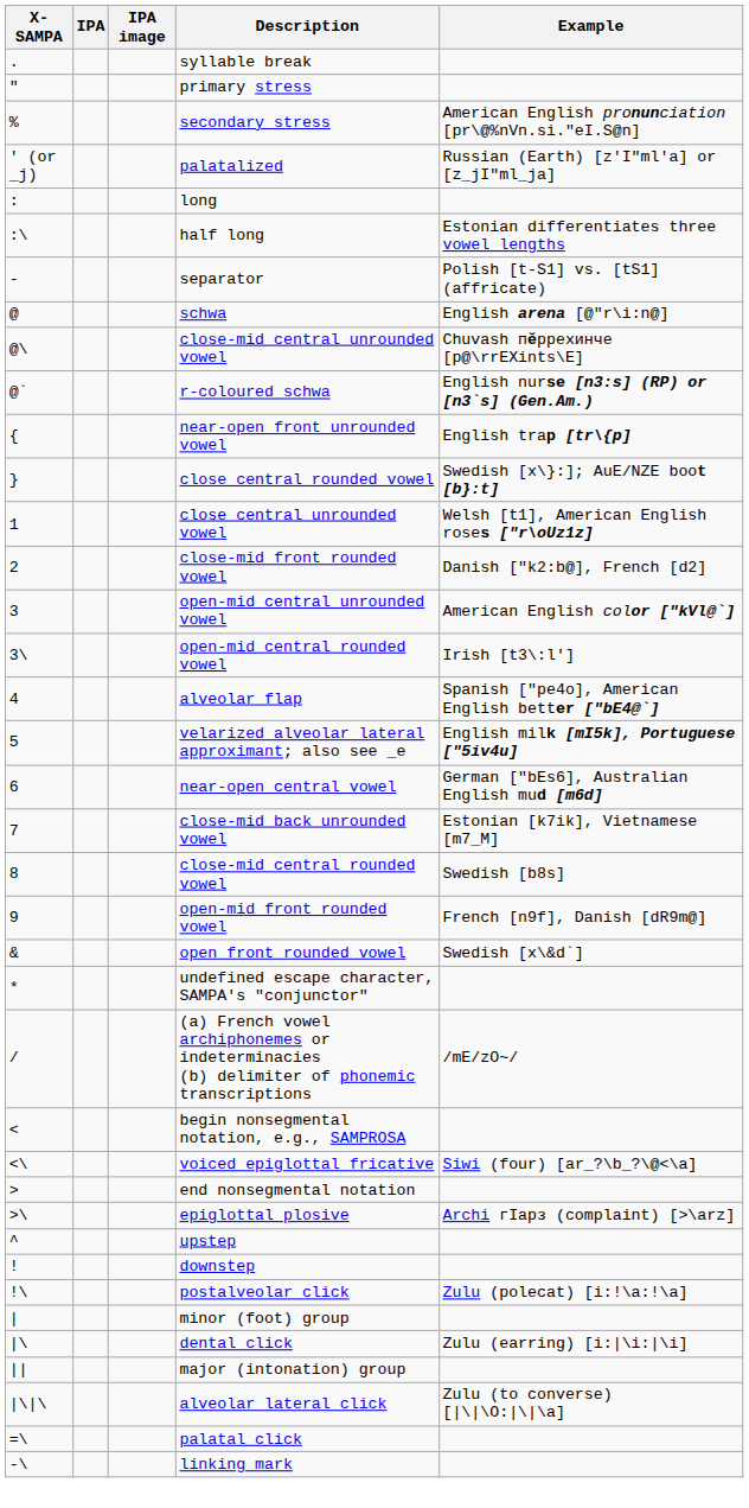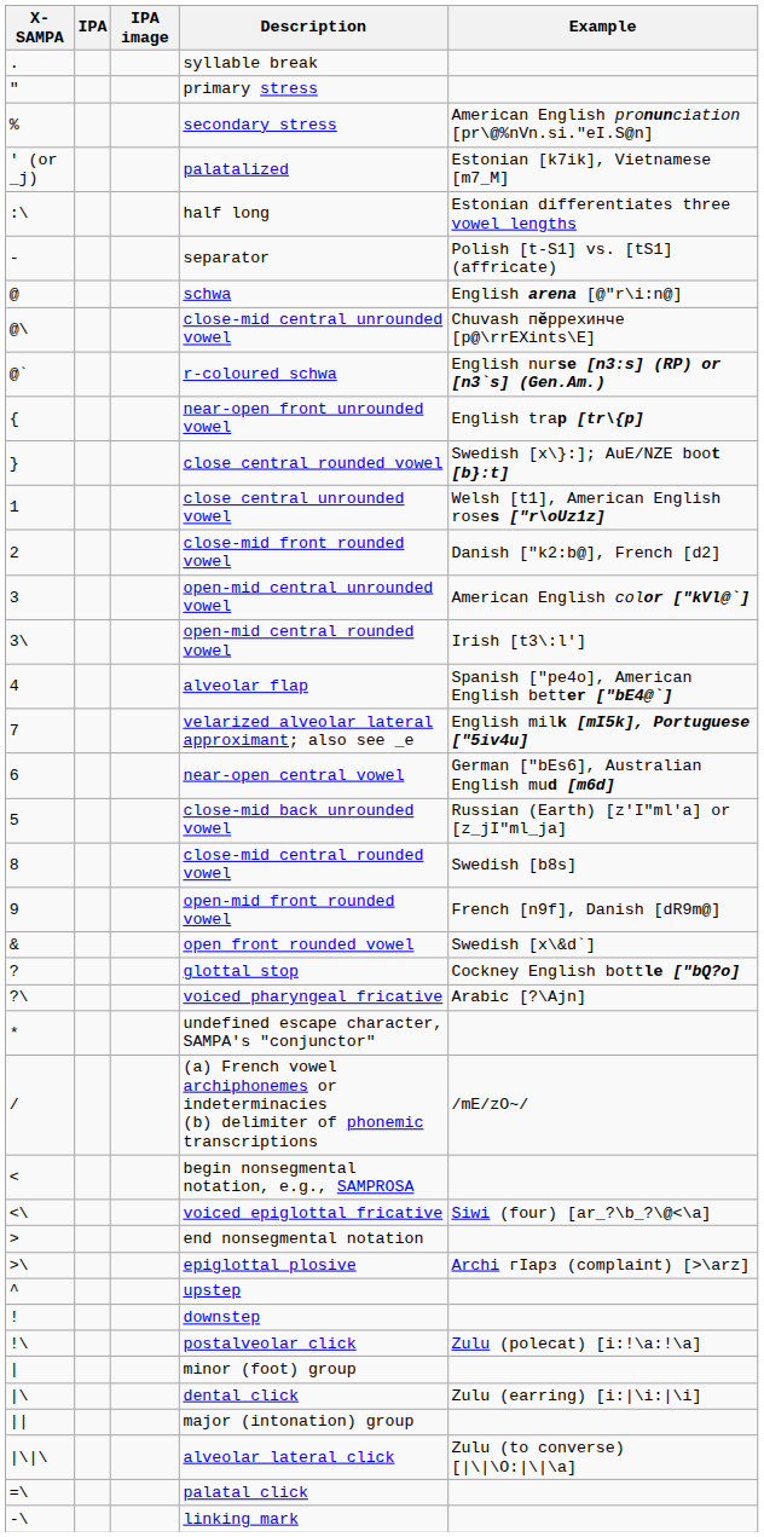 <table class="wikitable sortable">
 <tr>
 <th>X-SAMPA</th>
 <th>IPA</th>
 <th>IPA image</th>
 <th>Description</th>
 <th>Example</th>
 </tr>
 <tr>
 <td><code>.</code></td>
 <td></td>
 <td></td>
 <td>syllable break</td>
 <td> </td>
 </tr>
 <tr>
 <td><code>"</code></td>
 <td></td>
 <td></td>
 <td>primary <a href='#'>stress</a></td>
 <td> </td>
 </tr>
 <tr>
 <td><code>%</code></td>
 <td></td>
 <td></td>
 <td><a href='#'>secondary stress</a></td>
 <td>American English <em>pro<strong>nun</strong>ciation</em> <code>[pr\@%nVn.si."eI.S@n]</code></td>
 </tr>
 <tr>
 <td><code>'</code> (or <code>_j</code>)</td>
 <td></td>
 <td></td>
 <td><a href='#'>palatalized</a></td>
-<td>Russian  (Earth) <code>[z'I"ml'a]</code> or <code>[z_jI"ml_ja]</code></td>
-</tr>
-<tr>
-<td><code>:</code></td>
-<td></td>
-<td></td>
-<td>long</td>
-<td> </td>
+<td>Estonian  <code>[k7ik]</code>, Vietnamese  <code>[m7_M]</code></td>
 </tr>
 <tr>
 <td><code>:\</code></td>
 <td></td>
 <td></td>
 <td>half long</td>
 <td>Estonian differentiates three <a href='#'>vowel lengths</a></td>
 </tr>
 <tr>
 <td><code>-</code></td>
 <td></td>
 <td> </td>
 <td>separator</td>
 <td>Polish  <code>[t-S1]</code> vs.  <code>[tS1]</code> (affricate)</td>
 </tr>
 <tr>
 <td><code>@</code></td>
 <td></td>
 <td></td>
 <td><a href='#'>schwa</a></td>
 <td>English <strong><em>a<strong>ren</strong>a</em></strong> <code>[@"r\i:n@]</code></td>
 </tr>
 <tr>
 <td><code>@\</code></td>
 <td></td>
 <td></td>
 <td><a href='#'>close-mid central unrounded vowel</a></td>
 <td>Chuvash п<strong>ӗ</strong>ррехинче <code>[p@\rrEXints\E]</code></td>
 </tr>
 <tr>
 <td><code>@`</code></td>
 <td></td>
 <td></td>
 <td><a href='#'>r-coloured schwa</a></td>
 <td>English </em>n</strong>ur<strong>se<em> <code>[n3:s]</code> (RP) or <code>[n3`s]</code> (Gen.Am.)</td>
 </tr>
 <tr>
 <td><code>{</code></td>
 <td></td>
 <td></td>
 <td><a href='#'>near-open front unrounded vowel</a></td>
 <td>English </em>tr</strong>a<strong>p<em> <code>[tr\{p]</code></td>
 </tr>
 <tr>
 <td><code>}</code></td>
 <td></td>
 <td></td>
 <td><a href='#'>close central rounded vowel</a></td>
 <td>Swedish  <code>[x\}:]</code>; AuE/NZE </em>b</strong>oo<strong>t<em> <code>[b}:t]</code></td>
 </tr>
 <tr>
 <td><code>1</code></td>
 <td></td>
 <td></td>
 <td><a href='#'>close central unrounded vowel</a></td>
 <td>Welsh  <code>[t1]</code>, American English </em>ros</strong>e<strong>s<em> <code>["r\oUz1z]</code></td>
 </tr>
 <tr>
 <td><code>2</code></td>
 <td></td>
 <td></td>
 <td><a href='#'>close-mid front rounded vowel</a></td>
 <td>Danish  <code>["k2:b@]</code>, French  <code>[d2]</code></td>
 </tr>
 <tr>
 <td><code>3</code></td>
 <td></td>
 <td></td>
 <td><a href='#'>open-mid central unrounded vowel</a></td>
 <td>American English <em>col<strong>or<strong><em> <code>["kVl@`]</code></td>
 </tr>
 <tr>
 <td><code>3\</code></td>
 <td></td>
 <td></td>
 <td><a href='#'>open-mid central rounded vowel</a></td>
 <td>Irish  <code>[t3\:l']</code></td>
 </tr>
 <tr>
 <td><code>4</code></td>
 <td></td>
 <td></td>
 <td><a href='#'>alveolar flap</a></td>
 <td>Spanish  <code>["pe4o]</code>, American English </em>be</strong>tt<strong>er<em> <code>["bE4@`]</code></td>
 </tr>
 <tr>
-<td><code>5</code></td>
+<td><code>7</code></td>
 <td></td>
 <td></td>
 <td><a href='#'>velarized alveolar lateral approximant</a>; also see <code>_e</code></td>
 <td>English </em>mi</strong>l<strong>k<em> <code>[mI5k]</code>, Portuguese  <code>["5iv4u]</code></td>
 </tr>
 <tr>
 <td><code>6</code></td>
 <td></td>
 <td></td>
 <td><a href='#'>near-open central vowel</a></td>
 <td>German  <code>["bEs6]</code>, Australian English </em>m</strong>u<strong>d<em> <code>[m6d]</code></td>
 </tr>
 <tr>
-<td><code>7</code></td>
+<td><code>5</code></td>
 <td></td>
 <td></td>
 <td><a href='#'>close-mid back unrounded vowel</a></td>
-<td>Estonian  <code>[k7ik]</code>, Vietnamese  <code>[m7_M]</code></td>
+<td>Russian  (Earth) <code>[z'I"ml'a]</code> or <code>[z_jI"ml_ja]</code></td>
 </tr>
 <tr>
 <td><code>8</code></td>
 <td></td>
 <td></td>
 <td><a href='#'>close-mid central rounded vowel</a></td>
 <td>Swedish  <code>[b8s]</code></td>
 </tr>
 <tr>
 <td><code>9</code></td>
 <td></td>
 <td></td>
 <td><a href='#'>open-mid front rounded vowel</a></td>
 <td>French  <code>[n9f]</code>, Danish  <code>[dR9m@]</code></td>
 </tr>
 <tr>
 <td><code>&</code></td>
 <td></td>
 <td></td>
 <td><a href='#'>open front rounded vowel</a></td>
 <td>Swedish  <code>[x\&d`]</code></td>
+</tr>
+<tr>
+<td><code>?</code></td>
+<td></td>
+<td></td>
+<td><a href='#'>glottal stop</a></td>
+<td>Cockney English </em>bo</strong>tt<strong>le<em> <code>["bQ?o]</code></td>
+</tr>
+<tr>
+<td><code>?\</code></td>
+<td></td>
+<td></td>
+<td><a href='#'>voiced pharyngeal fricative</a></td>
+<td>Arabic   <code>[?\Ajn]</code></td>
 </tr>
 <tr>
 <td><code>*</code></td>
 <td></td>
 <td> </td>
 <td>undefined escape character, SAMPA's "conjunctor"</td>
 <td> </td>
 </tr>
 <tr>
 <td><code>/</code></td>
 <td></td>
 <td></td>
 <td>(a) French vowel <a href='#'>archiphonemes</a> or indeterminacies<br>(b) delimiter of <a href='#'>phonemic</a> transcriptions</td>
 <td> <code>/mE/zO~/</code></td>
 </tr>
 <tr>
 <td><code><</code></td>
 <td></td>
 <td></td>
 <td>begin nonsegmental notation, e.g., <a href='#'>SAMPROSA</a></td>
 <td> </td>
 </tr>
 <tr>
 <td><code><\</code></td>
 <td></td>
 <td></td>
 <td><a href='#'>voiced epiglottal fricative</a></td>
 <td><a href='#'>Siwi</a>  (four) <code>[ar_?\b_?\@<\a]</code></td>
 </tr>
 <tr>
 <td><code>></code></td>
 <td></td>
 <td></td>
 <td>end nonsegmental notation</td>
 <td> </td>
 </tr>
 <tr>
 <td><code>>\</code></td>
 <td></td>
 <td></td>
 <td><a href='#'>epiglottal plosive</a></td>
 <td><a href='#'>Archi</a> гӀарз (complaint) <code>[>\arz]</code></td>
 </tr>
 <tr>
 <td><code>^</code></td>
 <td></td>
 <td></td>
 <td><a href='#'>upstep</a></td>
 <td> </td>
 </tr>
 <tr>
 <td><code>!</code></td>
 <td></td>
 <td></td>
 <td><a href='#'>downstep</a></td>
 <td> </td>
 </tr>
 <tr>
 <td><code>!\</code></td>
 <td></td>
 <td></td>
 <td><a href='#'>postalveolar click</a></td>
 <td><a href='#'>Zulu</a>  (polecat) <code>[i:!\a:!\a]</code></td>
 </tr>
 <tr>
 <td><code>&#124;</code></td>
 <td></td>
 <td></td>
 <td>minor (foot) group</td>
 <td> </td>
 </tr>
 <tr>
 <td><code>&#124;\</code></td>
 <td></td>
 <td></td>
 <td><a href='#'>dental click</a></td>
 <td>Zulu  (earring)  <code> [i:&#124;\i:&#124;\i] </code></td>
 </tr>
 <tr>
 <td><code>&#124;&#124;</code></td>
 <td></td>
 <td></td>
 <td>major (intonation) group</td>
 <td> </td>
 </tr>
 <tr>
 <td><code>&#124;\&#124;\</code></td>
 <td></td>
 <td></td>
 <td><a href='#'>alveolar lateral click</a></td>
 <td>Zulu  (to converse) <code>[&#124;\&#124;\O:&#124;\&#124;\a]</code></td>
 </tr>
 <tr>
 <td><code>=\</code></td>
 <td></td>
 <td></td>
 <td><a href='#'>palatal click</a></td>
 <td> </td>
 </tr>
 <tr>
 <td><code>-\</code></td>
 <td></td>
 <td></td>
 <td><a href='#'>linking mark</a></td>
 <td> </td>
 </tr>
 </table>
